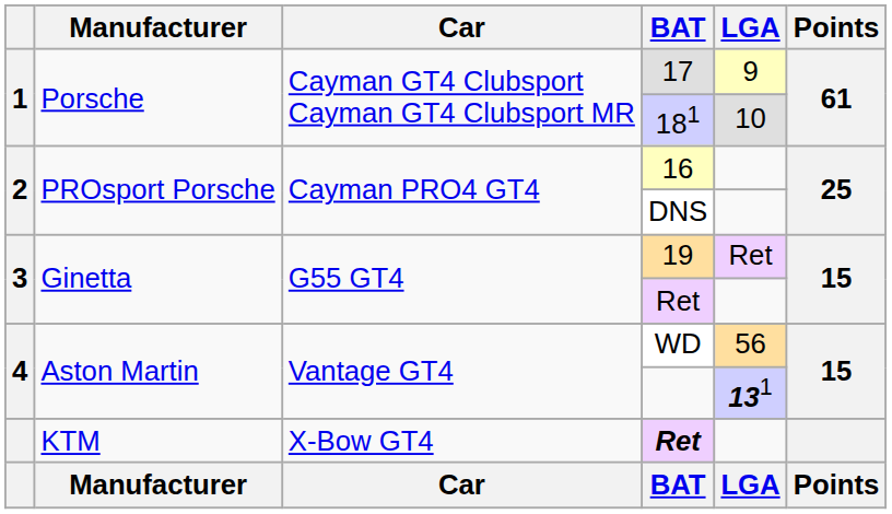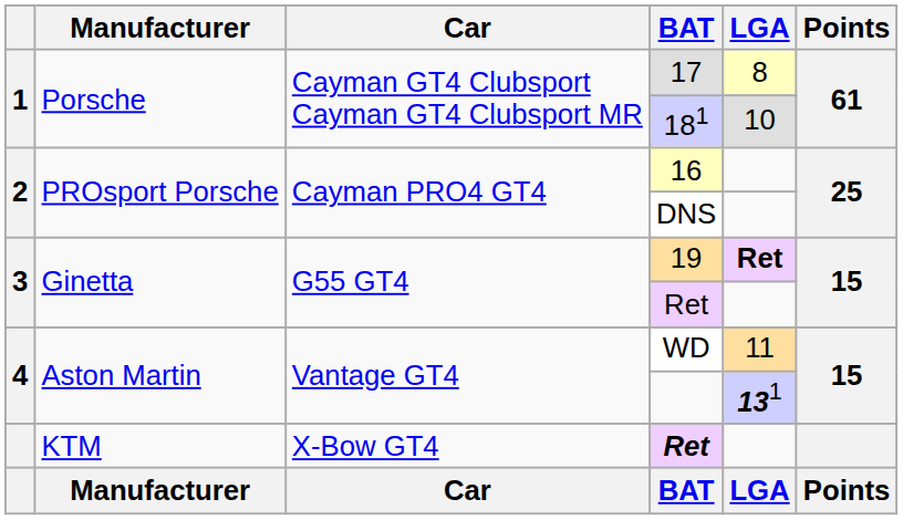 <table class="wikitable" style="font-size: 85%; text-align:center;">
 <tr>
 <th></th>
 <th>Manufacturer</th>
 <th>Car</th>
 <th><a href='#'>BAT</a><br></th>
 <th><a href='#'>LGA</a><br></th>
 <th>Points</th>
 </tr>
 <tr>
 <th rowspan=2>1</th>
 <td rowspan=2 align=left><a href='#'>Porsche</a></td>
 <td rowspan=2 align=left><a href='#'>Cayman GT4 Clubsport</a><br><a href='#'>Cayman GT4 Clubsport MR</a></td>
 <td style="background:#DFDFDF;">17</td>
-<td style="background:#FFFFBF;">9</td>
+<td style="background:#FFFFBF;">8</td>
 <th rowspan=2>61</th>
 </tr>
 <tr>
 <td style="background:#CFCFFF;">18<sup>1</sup></td>
 <td style="background:#DFDFDF;">10</td>
 </tr>
 <tr>
 <th rowspan=2>2</th>
 <td rowspan=2 align=left><a href='#'>PROsport Porsche</a></td>
 <td rowspan=2 align=left><a href='#'>Cayman PRO4 GT4</a></td>
 <td style="background:#FFFFBF;">16</td>
 <td></td>
 <th rowspan=2>25</th>
 </tr>
 <tr>
 <td style="background:#FFFFFF;">DNS</td>
 <td></td>
 </tr>
 <tr>
 <th rowspan=2>3</th>
 <td rowspan=2 align=left><a href='#'>Ginetta</a></td>
 <td rowspan=2 align=left><a href='#'>G55 GT4</a></td>
 <td style="background:#FFDF9F;">19</td>
-<td style="background:#EFCFFF;">Ret</td>
+<td style="background:#EFCFFF;"><strong>Ret</strong></td>
 <th rowspan=2>15</th>
 </tr>
 <tr>
 <td style="background:#EFCFFF;">Ret</td>
 <td></td>
 </tr>
 <tr>
 <th rowspan=2>4</th>
 <td rowspan=2 align=left><a href='#'>Aston Martin</a></td>
 <td rowspan=2 align=left><a href='#'>Vantage GT4</a></td>
 <td style="background:#FFFFFF;">WD</td>
-<td style="background:#FFDF9F;">56</td>
+<td style="background:#FFDF9F;">11</td>
 <th rowspan=2>15</th>
 </tr>
 <tr>
 <td></td>
 <td style="background:#CFCFFF;"><strong><em>13</em></strong><sup>1</sup></td>
 </tr>
 <tr>
 <th></th>
 <td align=left><a href='#'>KTM</a></td>
 <td align=left><a href='#'>X-Bow GT4</a></td>
 <td style="background:#EFCFFF;"><strong><em>Ret</em></strong></td>
 <td></td>
 <th></th>
 </tr>
 <tr valign="top">
 <th valign=middle></th>
 <th valign=middle>Manufacturer</th>
 <th valign=middle>Car</th>
 <th><a href='#'>BAT</a><br></th>
 <th><a href='#'>LGA</a><br></th>
 <th valign=middle>Points</th>
 </tr>
 </table>
